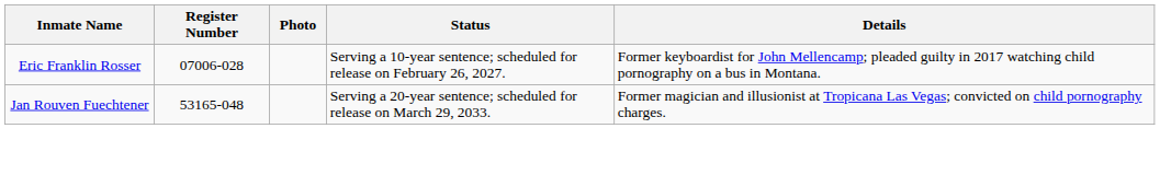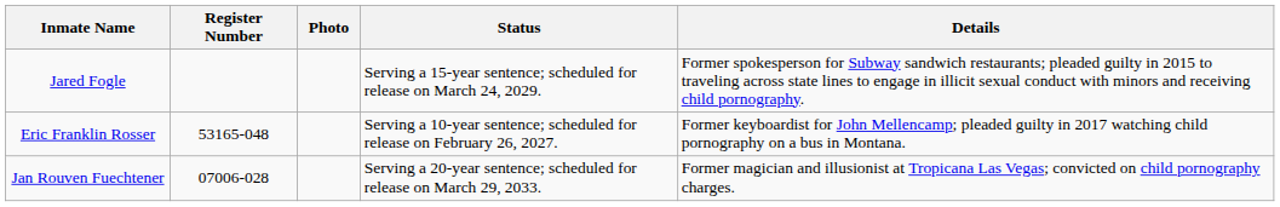 <table class="wikitable sortable">
 <tr>
 <th width=13%>Inmate Name</th>
 <th width=10%>Register Number</th>
 <th width=5%>Photo</th>
 <th width=25%>Status</th>
 <th width=52%>Details</th>
 </tr>
 <tr>
+<td align="center"><a href='#'>Jared Fogle</a></td>
+<td align="center"></td>
+<td style="text-align:center;"></td>
+<td>Serving a 15-year sentence; scheduled for release on March 24, 2029.</td>
+<td>Former spokesperson for <a href='#'>Subway</a> sandwich restaurants; pleaded guilty in 2015 to traveling across state lines to engage in illicit sexual conduct with minors and receiving <a href='#'>child pornography</a>.</td>
+</tr>
+<tr>
 <td align="center"><a href='#'>Eric Franklin Rosser</a></td>
-<td align="center">07006-028</td>
+<td align="center">53165-048</td>
 <td></td>
 <td>Serving a 10-year sentence; scheduled for release on February 26, 2027.</td>
 <td>Former keyboardist for <a href='#'>John Mellencamp</a>; pleaded guilty in 2017 watching child pornography on a bus in Montana.</td>
 </tr>
 <tr>
 <td align="center"><a href='#'>Jan Rouven Fuechtener</a></td>
-<td align="center">53165-048</td>
+<td align="center">07006-028</td>
 <td></td>
 <td>Serving a 20-year sentence; scheduled for release on March 29, 2033.</td>
 <td>Former magician and illusionist at <a href='#'>Tropicana Las Vegas</a>; convicted on <a href='#'>child pornography</a> charges.</td>
 </tr>
 </table>
